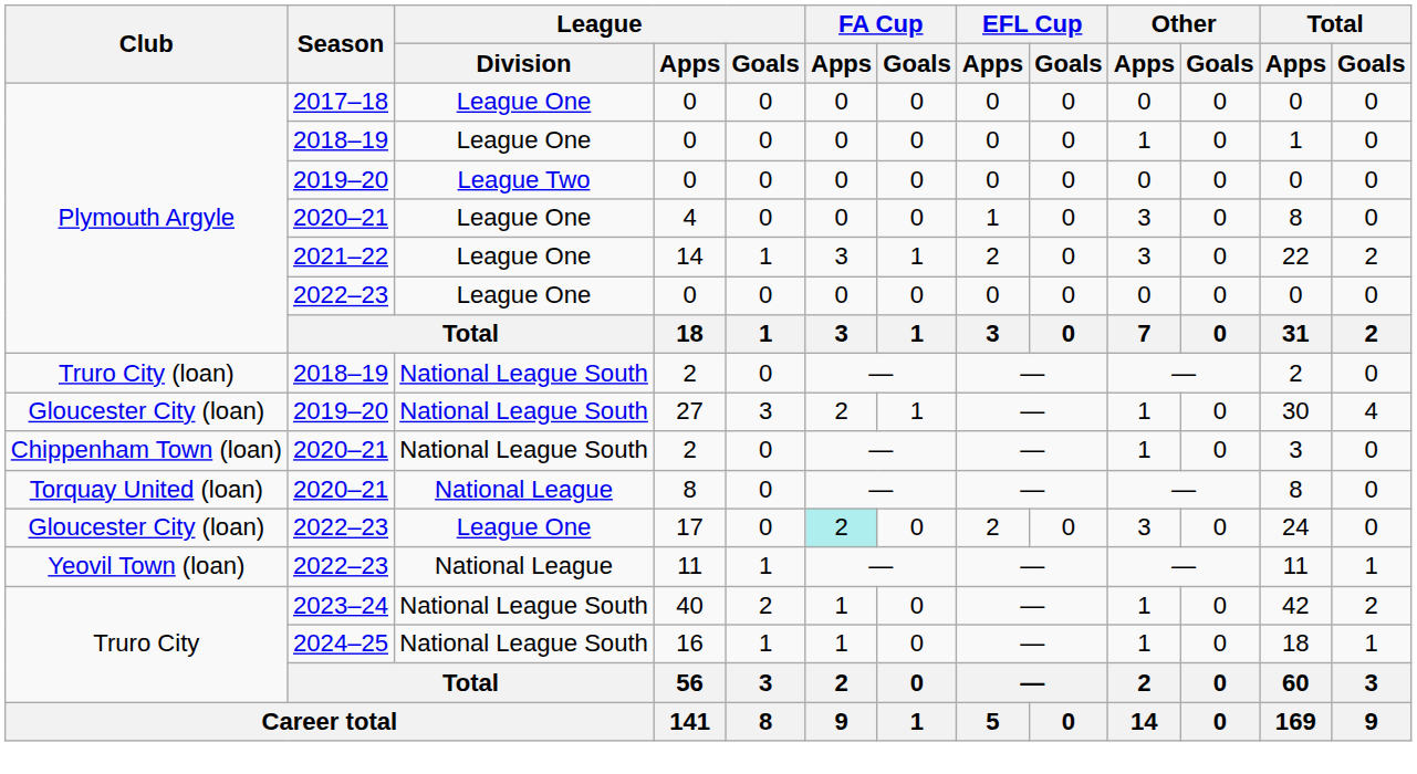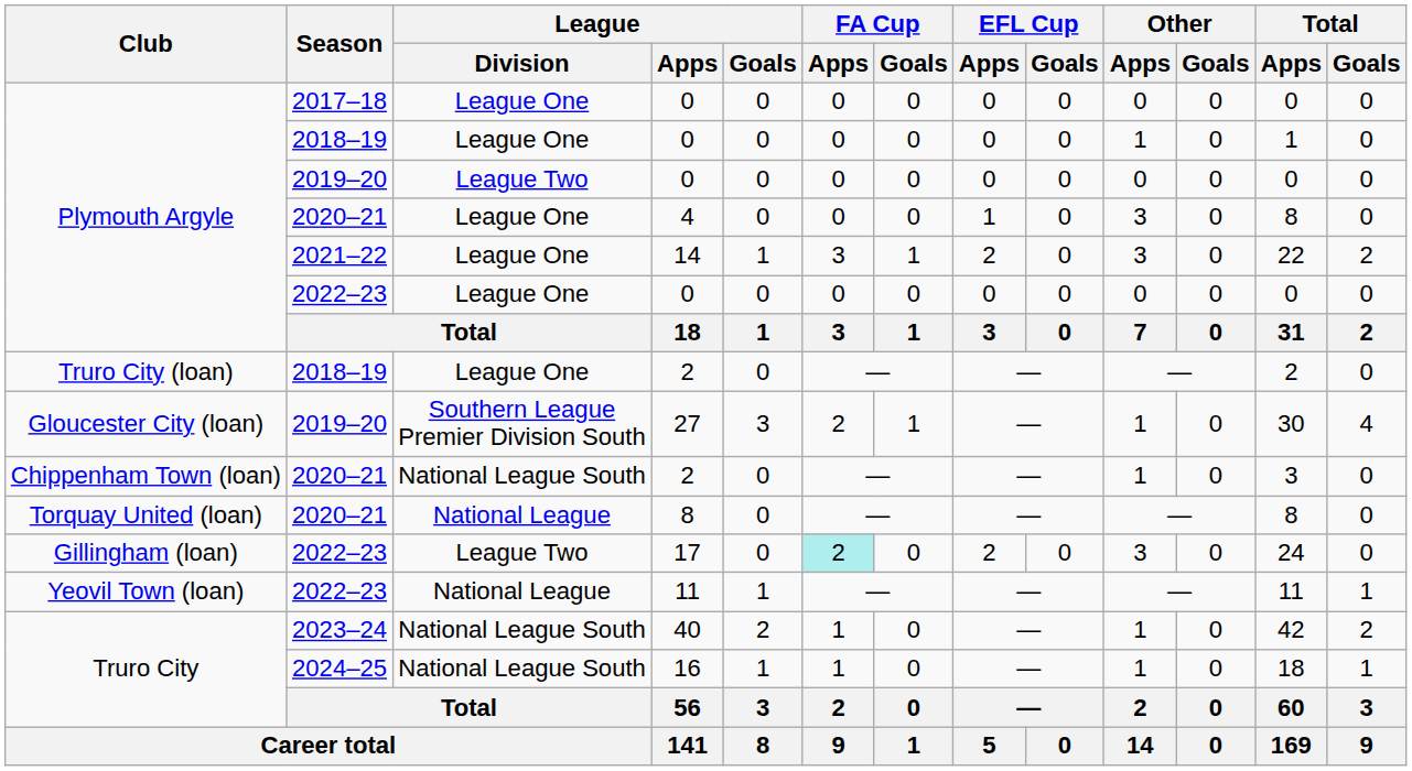 <table class=wikitable style="text-align: center">
 <tr>
 <th rowspan=2>Club</th>
 <th rowspan=2>Season</th>
 <th colspan=3>League</th>
 <th colspan=2><a href='#'>FA Cup</a></th>
 <th colspan=2><a href='#'>EFL Cup</a></th>
 <th colspan=2>Other</th>
 <th colspan=2>Total</th>
 </tr>
 <tr>
 <th>Division</th>
 <th>Apps</th>
 <th>Goals</th>
 <th>Apps</th>
 <th>Goals</th>
 <th>Apps</th>
 <th>Goals</th>
 <th>Apps</th>
 <th>Goals</th>
 <th>Apps</th>
 <th>Goals</th>
 </tr>
 <tr>
 <td rowspan=7><a href='#'>Plymouth Argyle</a></td>
 <td><a href='#'>2017–18</a></td>
 <td><a href='#'>League One</a></td>
 <td>0</td>
 <td>0</td>
 <td>0</td>
 <td>0</td>
 <td>0</td>
 <td>0</td>
 <td>0</td>
 <td>0</td>
 <td>0</td>
 <td>0</td>
 </tr>
 <tr>
 <td><a href='#'>2018–19</a></td>
 <td>League One</td>
 <td>0</td>
 <td>0</td>
 <td>0</td>
 <td>0</td>
 <td>0</td>
 <td>0</td>
 <td>1</td>
 <td>0</td>
 <td>1</td>
 <td>0</td>
 </tr>
 <tr>
 <td><a href='#'>2019–20</a></td>
 <td><a href='#'>League Two</a></td>
 <td>0</td>
 <td>0</td>
 <td>0</td>
 <td>0</td>
 <td>0</td>
 <td>0</td>
 <td>0</td>
 <td>0</td>
 <td>0</td>
 <td>0</td>
 </tr>
 <tr>
 <td><a href='#'>2020–21</a></td>
 <td>League One</td>
 <td>4</td>
 <td>0</td>
 <td>0</td>
 <td>0</td>
 <td>1</td>
 <td>0</td>
 <td>3</td>
 <td>0</td>
 <td>8</td>
 <td>0</td>
 </tr>
 <tr>
 <td><a href='#'>2021–22</a></td>
 <td>League One</td>
 <td>14</td>
 <td>1</td>
 <td>3</td>
 <td>1</td>
 <td>2</td>
 <td>0</td>
 <td>3</td>
 <td>0</td>
 <td>22</td>
 <td>2</td>
 </tr>
 <tr>
 <td><a href='#'>2022–23</a></td>
 <td>League One</td>
 <td>0</td>
 <td>0</td>
 <td>0</td>
 <td>0</td>
 <td>0</td>
 <td>0</td>
 <td>0</td>
 <td>0</td>
 <td>0</td>
 <td>0</td>
 </tr>
 <tr>
 <th colspan=2>Total</th>
 <th>18</th>
 <th>1</th>
 <th>3</th>
 <th>1</th>
 <th>3</th>
 <th>0</th>
 <th>7</th>
 <th>0</th>
 <th>31</th>
 <th>2</th>
 </tr>
 <tr>
 <td><a href='#'>Truro City</a> (loan)</td>
 <td><a href='#'>2018–19</a></td>
-<td><a href='#'>National League South</a></td>
+<td>League One</td>
 <td>2</td>
 <td>0</td>
 <td colspan=2>—</td>
 <td colspan=2>—</td>
 <td colspan=2>—</td>
 <td>2</td>
 <td>0</td>
 </tr>
 <tr>
 <td><a href='#'>Gloucester City</a> (loan)</td>
 <td><a href='#'>2019–20</a></td>
-<td><a href='#'>National League South</a></td>
+<td><a href='#'>Southern League</a><br>Premier Division South</td>
 <td>27</td>
 <td>3</td>
 <td>2</td>
 <td>1</td>
 <td colspan=2>—</td>
 <td>1</td>
 <td>0</td>
 <td>30</td>
 <td>4</td>
 </tr>
 <tr>
 <td><a href='#'>Chippenham Town</a> (loan)</td>
 <td><a href='#'>2020–21</a></td>
 <td>National League South</td>
 <td>2</td>
 <td>0</td>
 <td colspan=2>—</td>
 <td colspan=2>—</td>
 <td>1</td>
 <td>0</td>
 <td>3</td>
 <td>0</td>
 </tr>
 <tr>
 <td><a href='#'>Torquay United</a> (loan)</td>
 <td><a href='#'>2020–21</a></td>
 <td><a href='#'>National League</a></td>
 <td>8</td>
 <td>0</td>
 <td colspan=2>—</td>
 <td colspan=2>—</td>
 <td colspan=2>—</td>
 <td>8</td>
 <td>0</td>
 </tr>
 <tr>
-<td><a href='#'>Gloucester City</a> (loan)</td>
+<td><a href='#'>Gillingham</a> (loan)</td>
 <td><a href='#'>2022–23</a></td>
-<td><a href='#'>League One</a></td>
+<td>League Two</td>
 <td>17</td>
 <td>0</td>
 <td style="background: paleturquoise;">2</td>
 <td>0</td>
 <td>2</td>
 <td>0</td>
 <td>3</td>
 <td>0</td>
 <td>24</td>
 <td>0</td>
 </tr>
 <tr>
 <td><a href='#'>Yeovil Town</a> (loan)</td>
 <td><a href='#'>2022–23</a></td>
 <td>National League</td>
 <td>11</td>
 <td>1</td>
 <td colspan=2>—</td>
 <td colspan=2>—</td>
 <td colspan=2>—</td>
 <td>11</td>
 <td>1</td>
 </tr>
 <tr>
 <td rowspan=3>Truro City</td>
 <td><a href='#'>2023–24</a></td>
 <td>National League South</td>
 <td>40</td>
 <td>2</td>
 <td>1</td>
 <td>0</td>
 <td colspan=2>—</td>
 <td>1</td>
 <td>0</td>
 <td>42</td>
 <td>2</td>
 </tr>
 <tr>
 <td><a href='#'>2024–25</a></td>
 <td>National League South</td>
 <td>16</td>
 <td>1</td>
 <td>1</td>
 <td>0</td>
 <td colspan=2>—</td>
 <td>1</td>
 <td>0</td>
 <td>18</td>
 <td>1</td>
 </tr>
 <tr>
 <th colspan=2>Total</th>
 <th>56</th>
 <th>3</th>
 <th>2</th>
 <th>0</th>
 <th colspan=2>—</th>
 <th>2</th>
 <th>0</th>
 <th>60</th>
 <th>3</th>
 </tr>
 <tr>
 <th colspan=3>Career total</th>
 <th>141</th>
 <th>8</th>
 <th>9</th>
 <th>1</th>
 <th>5</th>
 <th>0</th>
 <th>14</th>
 <th>0</th>
 <th>169</th>
 <th>9</th>
 </tr>
 </table>
